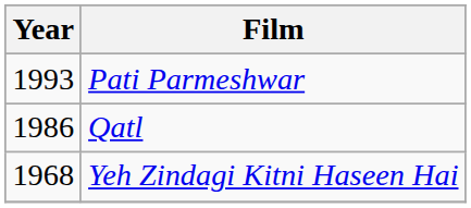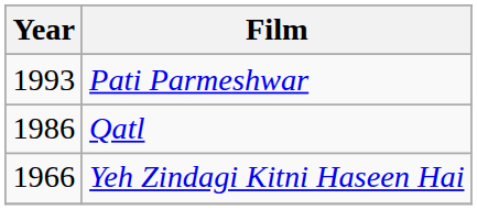 <table class="wikitable sortable">
 <tr>
 <th>Year</th>
 <th>Film</th>
 </tr>
 <tr>
 <td>1993</td>
 <td><em><a href='#'>Pati Parmeshwar</a> </em></td>
 </tr>
 <tr>
 <td>1986</td>
 <td><em><a href='#'>Qatl</a></em></td>
 </tr>
 <tr>
-<td>1968</td>
+<td>1966</td>
 <td><em><a href='#'>Yeh Zindagi Kitni Haseen Hai</a></em></td>
 </tr>
 <tr>
 </tr>
 </table>
